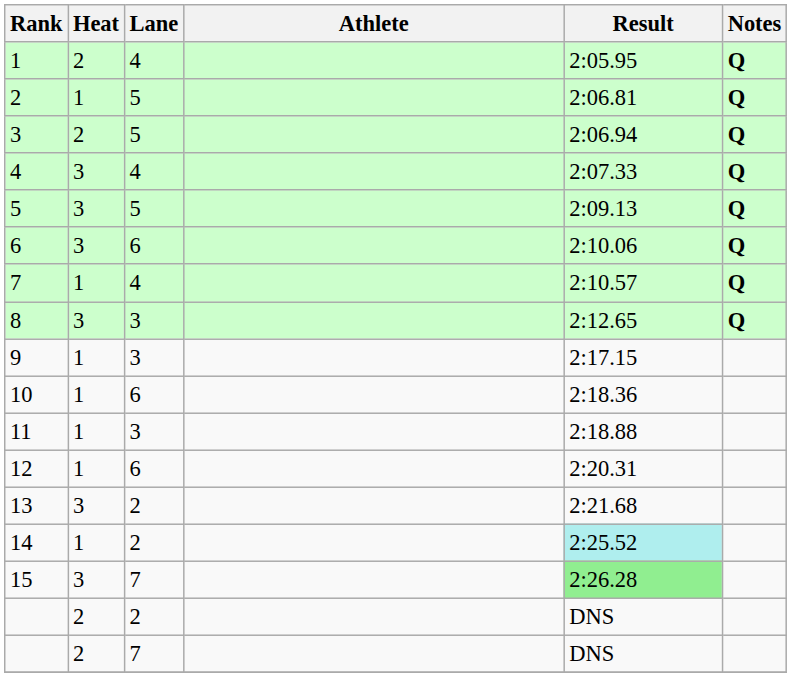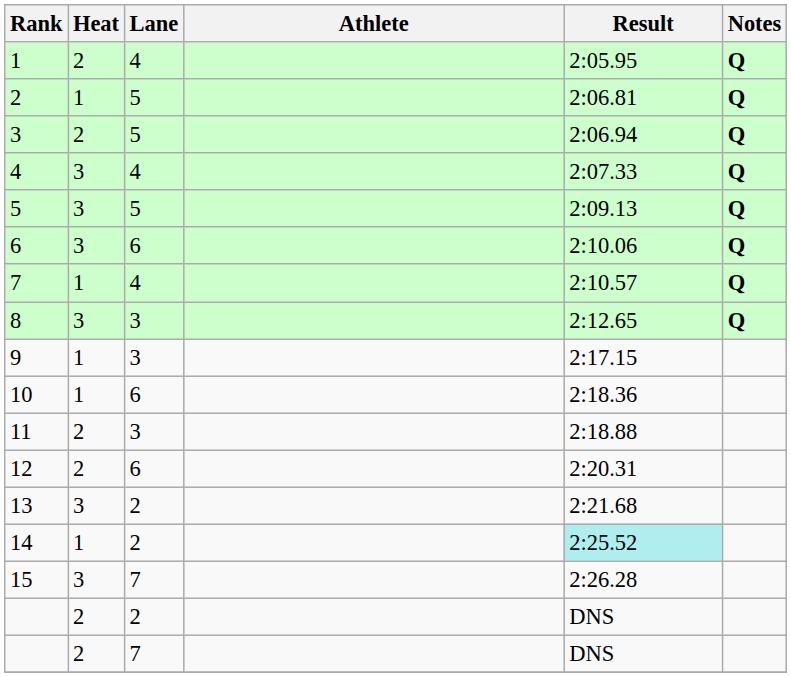 <table class="wikitable" style="font-size:95%" style="width:35em;" style="text-align:center">
 <tr>
 <th>Rank</th>
 <th>Heat</th>
 <th>Lane</th>
 <th width=250>Athlete</th>
 <th width=100>Result</th>
 <th>Notes</th>
 </tr>
 <tr bgcolor=ccffcc>
 <td>1</td>
 <td>2</td>
 <td>4</td>
 <td align=left></td>
 <td>2:05.95</td>
 <td><strong>Q</strong></td>
 </tr>
 <tr bgcolor=ccffcc>
 <td>2</td>
 <td>1</td>
 <td>5</td>
 <td align=left></td>
 <td>2:06.81</td>
 <td><strong>Q</strong></td>
 </tr>
 <tr bgcolor=ccffcc>
 <td>3</td>
 <td>2</td>
 <td>5</td>
 <td align=left></td>
 <td>2:06.94</td>
 <td><strong>Q</strong></td>
 </tr>
 <tr bgcolor=ccffcc>
 <td>4</td>
 <td>3</td>
 <td>4</td>
 <td align=left></td>
 <td>2:07.33</td>
 <td><strong>Q</strong></td>
 </tr>
 <tr bgcolor=ccffcc>
 <td>5</td>
 <td>3</td>
 <td>5</td>
 <td align=left></td>
 <td>2:09.13</td>
 <td><strong>Q</strong></td>
 </tr>
 <tr bgcolor=ccffcc>
 <td>6</td>
 <td>3</td>
 <td>6</td>
 <td align=left></td>
 <td>2:10.06</td>
 <td><strong>Q</strong></td>
 </tr>
 <tr bgcolor=ccffcc>
 <td>7</td>
 <td>1</td>
 <td>4</td>
 <td align=left></td>
 <td>2:10.57</td>
 <td><strong>Q</strong></td>
 </tr>
 <tr bgcolor=ccffcc>
 <td>8</td>
 <td>3</td>
 <td>3</td>
 <td align=left></td>
 <td>2:12.65</td>
 <td><strong>Q</strong></td>
 </tr>
 <tr>
 <td>9</td>
 <td>1</td>
 <td>3</td>
 <td align=left></td>
 <td>2:17.15</td>
 <td></td>
 </tr>
 <tr>
 <td>10</td>
 <td>1</td>
 <td>6</td>
 <td align=left></td>
 <td>2:18.36</td>
 <td></td>
 </tr>
 <tr>
 <td>11</td>
-<td>1</td>
+<td>2</td>
 <td>3</td>
 <td align=left></td>
 <td>2:18.88</td>
 <td></td>
 </tr>
 <tr>
 <td>12</td>
-<td>1</td>
+<td>2</td>
 <td>6</td>
 <td align=left></td>
 <td>2:20.31</td>
 <td></td>
 </tr>
 <tr>
 <td>13</td>
 <td>3</td>
 <td>2</td>
 <td align=left></td>
 <td>2:21.68</td>
 <td></td>
 </tr>
 <tr>
 <td>14</td>
 <td>1</td>
 <td>2</td>
 <td align=left></td>
 <td style="background: paleturquoise;">2:25.52</td>
 <td></td>
 </tr>
 <tr>
 <td>15</td>
 <td>3</td>
 <td>7</td>
 <td align=left></td>
-<td style="background: lightgreen;">2:26.28</td>
+<td>2:26.28</td>
 <td></td>
 </tr>
 <tr>
 <td></td>
 <td>2</td>
 <td>2</td>
 <td align=left></td>
 <td>DNS</td>
 <td></td>
 </tr>
 <tr>
 <td></td>
 <td>2</td>
 <td>7</td>
 <td align=left></td>
 <td>DNS</td>
 <td></td>
 </tr>
 <tr>
 </tr>
 </table>
